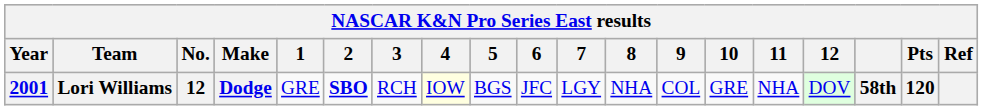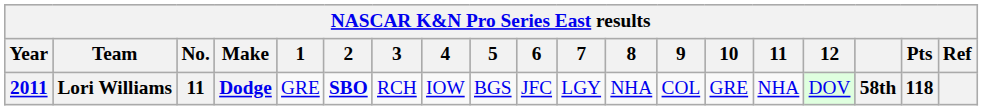 <table class="wikitable" style="text-align:center; font-size:75%">
 <tr>
 <th colspan=19><a href='#'>NASCAR K&N Pro Series East</a> results</th>
 </tr>
 <tr>
 <th>Year</th>
 <th>Team</th>
 <th>No.</th>
 <th>Make</th>
 <th>1</th>
 <th>2</th>
 <th>3</th>
 <th>4</th>
 <th>5</th>
 <th>6</th>
 <th>7</th>
 <th>8</th>
 <th>9</th>
 <th>10</th>
 <th>11</th>
 <th>12</th>
 <th></th>
 <th>Pts</th>
 <th>Ref</th>
 </tr>
 <tr>
-<th><a href='#'>2001</a></th>
+<th><a href='#'>2011</a></th>
 <th>Lori Williams</th>
-<th>12</th>
+<th>11</th>
 <th><a href='#'>Dodge</a></th>
 <td><a href='#'>GRE</a></td>
 <td><strong><a href='#'>SBO</a></strong></td>
 <td><a href='#'>RCH</a></td>
-<td style="background: lightyellow;"><a href='#'>IOW</a></td>
+<td><a href='#'>IOW</a></td>
 <td><a href='#'>BGS</a></td>
 <td><a href='#'>JFC</a></td>
 <td><a href='#'>LGY</a></td>
 <td><a href='#'>NHA</a></td>
 <td><a href='#'>COL</a></td>
 <td><a href='#'>GRE</a></td>
 <td><a href='#'>NHA</a></td>
 <td style="background:#DFFFDF;"><a href='#'>DOV</a><br></td>
 <th>58th</th>
-<th>120</th>
+<th>118</th>
 <th></th>
 </tr>
 </table>
